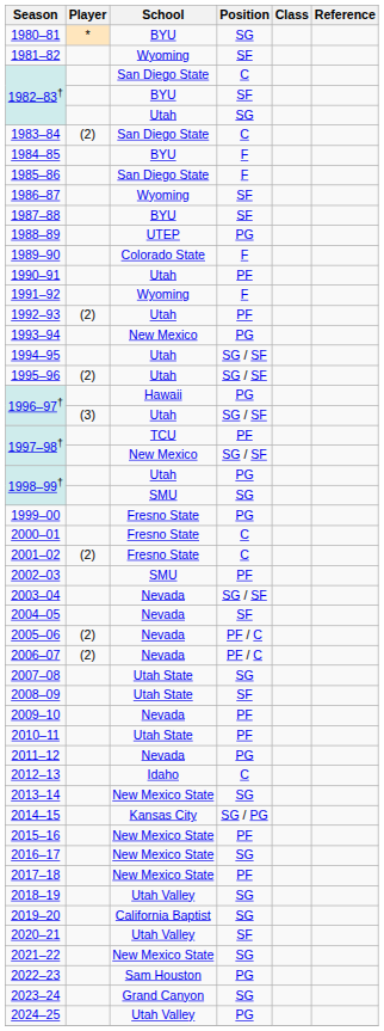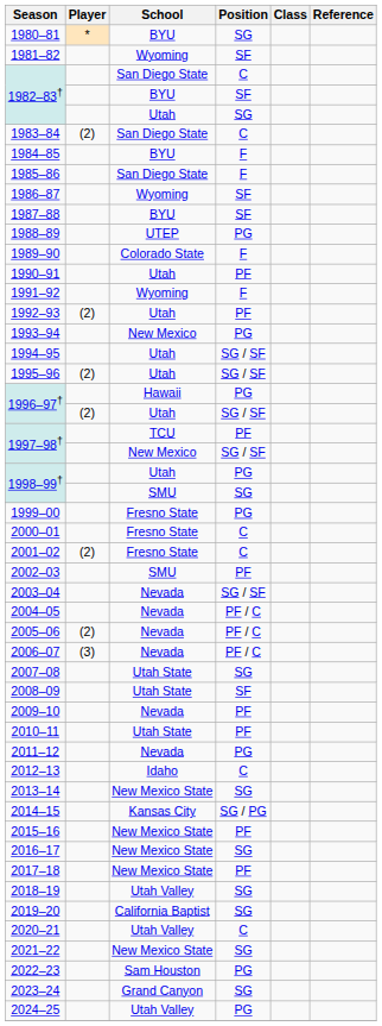 <table class="wikitable sortable" style="text-align:center;">
 <tr>
 <th>Season</th>
 <th>Player</th>
 <th>School</th>
 <th>Position</th>
 <th>Class</th>
 <th class="unsortable">Reference</th>
 </tr>
 <tr>
 <td><a href='#'>1980–81</a></td>
 <td align="center" style="background-color:#FFE6BD;">*</td>
 <td><a href='#'>BYU</a></td>
 <td><a href='#'>SG</a></td>
 <td></td>
 <td></td>
 </tr>
 <tr>
 <td><a href='#'>1981–82</a></td>
 <td></td>
 <td><a href='#'>Wyoming</a></td>
 <td><a href='#'>SF</a></td>
 <td></td>
 <td></td>
 </tr>
 <tr>
 <td style="background-color:#CFECEC;" rowspan=3><a href='#'>1982–83</a><sup>†</sup></td>
 <td></td>
 <td><a href='#'>San Diego State</a></td>
 <td><a href='#'>C</a></td>
 <td></td>
 <td></td>
 </tr>
 <tr>
 <td></td>
 <td><a href='#'>BYU</a></td>
 <td><a href='#'>SF</a></td>
 <td></td>
 <td></td>
 </tr>
 <tr>
 <td></td>
 <td><a href='#'>Utah</a></td>
 <td><a href='#'>SG</a></td>
 <td></td>
 <td></td>
 </tr>
 <tr>
 <td><a href='#'>1983–84</a></td>
 <td> (2)</td>
 <td><a href='#'>San Diego State</a></td>
 <td><a href='#'>C</a></td>
 <td></td>
 <td></td>
 </tr>
 <tr>
 <td><a href='#'>1984–85</a></td>
 <td></td>
 <td><a href='#'>BYU</a></td>
 <td><a href='#'>F</a></td>
 <td></td>
 <td></td>
 </tr>
 <tr>
 <td><a href='#'>1985–86</a></td>
 <td></td>
 <td><a href='#'>San Diego State</a></td>
 <td><a href='#'>F</a></td>
 <td></td>
 <td></td>
 </tr>
 <tr>
 <td><a href='#'>1986–87</a></td>
 <td></td>
 <td><a href='#'>Wyoming</a></td>
 <td><a href='#'>SF</a></td>
 <td></td>
 <td></td>
 </tr>
 <tr>
 <td><a href='#'>1987–88</a></td>
 <td></td>
 <td><a href='#'>BYU</a></td>
 <td><a href='#'>SF</a></td>
 <td></td>
 <td></td>
 </tr>
 <tr>
 <td><a href='#'>1988–89</a></td>
 <td></td>
 <td><a href='#'>UTEP</a></td>
 <td><a href='#'>PG</a></td>
 <td></td>
 <td></td>
 </tr>
 <tr>
 <td><a href='#'>1989–90</a></td>
 <td></td>
 <td><a href='#'>Colorado State</a></td>
 <td><a href='#'>F</a></td>
 <td></td>
 <td></td>
 </tr>
 <tr>
 <td><a href='#'>1990–91</a></td>
 <td></td>
 <td><a href='#'>Utah</a></td>
 <td><a href='#'>PF</a></td>
 <td></td>
 <td></td>
 </tr>
 <tr>
 <td><a href='#'>1991–92</a></td>
 <td></td>
 <td><a href='#'>Wyoming</a></td>
 <td><a href='#'>F</a></td>
 <td></td>
 <td></td>
 </tr>
 <tr>
 <td><a href='#'>1992–93</a></td>
 <td> (2)</td>
 <td><a href='#'>Utah</a></td>
 <td><a href='#'>PF</a></td>
 <td></td>
 <td></td>
 </tr>
 <tr>
 <td><a href='#'>1993–94</a></td>
 <td></td>
 <td><a href='#'>New Mexico</a></td>
 <td><a href='#'>PG</a></td>
 <td></td>
 <td></td>
 </tr>
 <tr>
 <td><a href='#'>1994–95</a></td>
 <td></td>
 <td><a href='#'>Utah</a></td>
 <td><a href='#'>SG</a> / <a href='#'>SF</a></td>
 <td></td>
 <td></td>
 </tr>
 <tr>
 <td><a href='#'>1995–96</a></td>
 <td> (2)</td>
 <td><a href='#'>Utah</a></td>
 <td><a href='#'>SG</a> / <a href='#'>SF</a></td>
 <td></td>
 <td></td>
 </tr>
 <tr>
 <td align="center" style="background-color:#CFECEC;" rowspan=2><a href='#'>1996–97</a><sup>†</sup></td>
 <td></td>
 <td><a href='#'>Hawaii</a></td>
 <td><a href='#'>PG</a></td>
 <td></td>
 <td></td>
 </tr>
 <tr>
-<td> (3)</td>
+<td> (2)</td>
 <td><a href='#'>Utah</a></td>
 <td><a href='#'>SG</a> / <a href='#'>SF</a></td>
 <td></td>
 <td></td>
 </tr>
 <tr>
 <td align="center" style="background-color:#CFECEC;" rowspan=2><a href='#'>1997–98</a><sup>†</sup></td>
 <td></td>
 <td><a href='#'>TCU</a></td>
 <td><a href='#'>PF</a></td>
 <td></td>
 <td></td>
 </tr>
 <tr>
 <td></td>
 <td><a href='#'>New Mexico</a></td>
 <td><a href='#'>SG</a> / <a href='#'>SF</a></td>
 <td></td>
 <td></td>
 </tr>
 <tr>
 <td align="center" style="background-color:#CFECEC;" rowspan=2><a href='#'>1998–99</a><sup>†</sup></td>
 <td></td>
 <td><a href='#'>Utah</a></td>
 <td><a href='#'>PG</a></td>
 <td></td>
 <td></td>
 </tr>
 <tr>
 <td></td>
 <td><a href='#'>SMU</a></td>
 <td><a href='#'>SG</a></td>
 <td></td>
 <td></td>
 </tr>
 <tr>
 <td><a href='#'>1999–00</a></td>
 <td></td>
 <td><a href='#'>Fresno State</a></td>
 <td><a href='#'>PG</a></td>
 <td></td>
 <td></td>
 </tr>
 <tr>
 <td><a href='#'>2000–01</a></td>
 <td></td>
 <td><a href='#'>Fresno State</a></td>
 <td><a href='#'>C</a></td>
 <td></td>
 <td></td>
 </tr>
 <tr>
 <td><a href='#'>2001–02</a></td>
 <td> (2)</td>
 <td><a href='#'>Fresno State</a></td>
 <td><a href='#'>C</a></td>
 <td></td>
 <td></td>
 </tr>
 <tr>
 <td><a href='#'>2002–03</a></td>
 <td></td>
 <td><a href='#'>SMU</a></td>
 <td><a href='#'>PF</a></td>
 <td></td>
 <td></td>
 </tr>
 <tr>
 <td><a href='#'>2003–04</a></td>
 <td></td>
 <td><a href='#'>Nevada</a></td>
 <td><a href='#'>SG</a> / <a href='#'>SF</a></td>
 <td></td>
 <td></td>
 </tr>
 <tr>
 <td><a href='#'>2004–05</a></td>
 <td></td>
 <td><a href='#'>Nevada</a></td>
-<td><a href='#'>SF</a></td>
+<td><a href='#'>PF</a> / <a href='#'>C</a></td>
 <td></td>
 <td></td>
 </tr>
 <tr>
 <td><a href='#'>2005–06</a></td>
 <td> (2)</td>
 <td><a href='#'>Nevada</a></td>
 <td><a href='#'>PF</a> / <a href='#'>C</a></td>
 <td></td>
 <td></td>
 </tr>
 <tr>
 <td><a href='#'>2006–07</a></td>
-<td> (2)</td>
+<td> (3)</td>
 <td><a href='#'>Nevada</a></td>
 <td><a href='#'>PF</a> / <a href='#'>C</a></td>
 <td></td>
 <td></td>
 </tr>
 <tr>
 <td><a href='#'>2007–08</a></td>
 <td></td>
 <td><a href='#'>Utah State</a></td>
 <td><a href='#'>SG</a></td>
 <td></td>
 <td></td>
 </tr>
 <tr>
 <td><a href='#'>2008–09</a></td>
 <td></td>
 <td><a href='#'>Utah State</a></td>
 <td><a href='#'>SF</a></td>
 <td></td>
 <td></td>
 </tr>
 <tr>
 <td><a href='#'>2009–10</a></td>
 <td></td>
 <td><a href='#'>Nevada</a></td>
 <td><a href='#'>PF</a></td>
 <td></td>
 <td></td>
 </tr>
 <tr>
 <td><a href='#'>2010–11</a></td>
 <td></td>
 <td><a href='#'>Utah State</a></td>
 <td><a href='#'>PF</a></td>
 <td></td>
 <td></td>
 </tr>
 <tr>
 <td><a href='#'>2011–12</a></td>
 <td></td>
 <td><a href='#'>Nevada</a></td>
 <td><a href='#'>PG</a></td>
 <td></td>
 <td></td>
 </tr>
 <tr>
 <td><a href='#'>2012–13</a></td>
 <td></td>
 <td><a href='#'>Idaho</a></td>
 <td><a href='#'>C</a></td>
 <td></td>
 <td></td>
 </tr>
 <tr>
 <td><a href='#'>2013–14</a></td>
 <td></td>
 <td><a href='#'>New Mexico State</a></td>
 <td><a href='#'>SG</a></td>
 <td></td>
 <td></td>
 </tr>
 <tr>
 <td><a href='#'>2014–15</a></td>
 <td></td>
 <td><a href='#'>Kansas City</a></td>
 <td><a href='#'>SG</a> / <a href='#'>PG</a></td>
 <td></td>
 <td></td>
 </tr>
 <tr>
 <td><a href='#'>2015–16</a></td>
 <td></td>
 <td><a href='#'>New Mexico State</a></td>
 <td><a href='#'>PF</a></td>
 <td></td>
 <td></td>
 </tr>
 <tr>
 <td><a href='#'>2016–17</a></td>
 <td></td>
 <td><a href='#'>New Mexico State</a></td>
 <td><a href='#'>SG</a></td>
 <td></td>
 <td></td>
 </tr>
 <tr>
 <td><a href='#'>2017–18</a></td>
 <td></td>
 <td><a href='#'>New Mexico State</a></td>
 <td><a href='#'>PF</a></td>
 <td></td>
 <td></td>
 </tr>
 <tr>
 <td><a href='#'>2018–19</a></td>
 <td></td>
 <td><a href='#'>Utah Valley</a></td>
 <td><a href='#'>SG</a></td>
 <td></td>
 <td></td>
 </tr>
 <tr>
 <td><a href='#'>2019–20</a></td>
 <td></td>
 <td><a href='#'>California Baptist</a></td>
 <td><a href='#'>SG</a></td>
 <td></td>
 <td></td>
 </tr>
 <tr>
 <td><a href='#'>2020–21</a></td>
 <td></td>
 <td><a href='#'>Utah Valley</a></td>
-<td><a href='#'>SF</a></td>
+<td><a href='#'>C</a></td>
 <td></td>
 <td></td>
 </tr>
 <tr>
 <td><a href='#'>2021–22</a></td>
 <td></td>
 <td><a href='#'>New Mexico State</a></td>
 <td><a href='#'>SG</a></td>
 <td></td>
 <td></td>
 </tr>
 <tr>
 <td><a href='#'>2022–23</a></td>
 <td></td>
 <td><a href='#'>Sam Houston</a></td>
 <td><a href='#'>PG</a></td>
 <td></td>
 <td></td>
 </tr>
 <tr>
 <td><a href='#'>2023–24</a></td>
 <td></td>
 <td><a href='#'>Grand Canyon</a></td>
 <td><a href='#'>SG</a></td>
 <td></td>
 <td></td>
 </tr>
 <tr>
 <td><a href='#'>2024–25</a></td>
 <td></td>
 <td><a href='#'>Utah Valley</a></td>
 <td><a href='#'>PG</a></td>
 <td></td>
 <td></td>
 </tr>
 <tr>
 </tr>
 </table>
